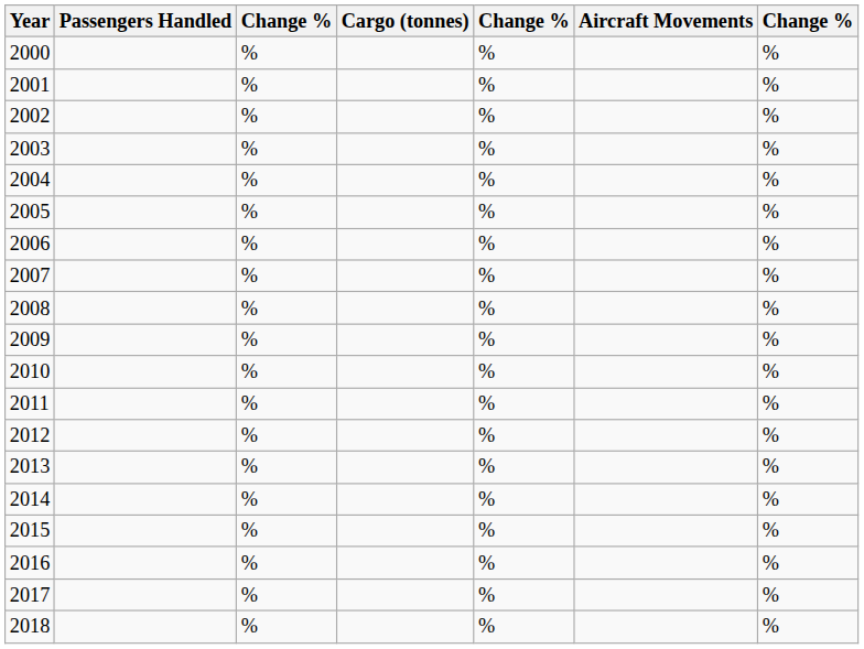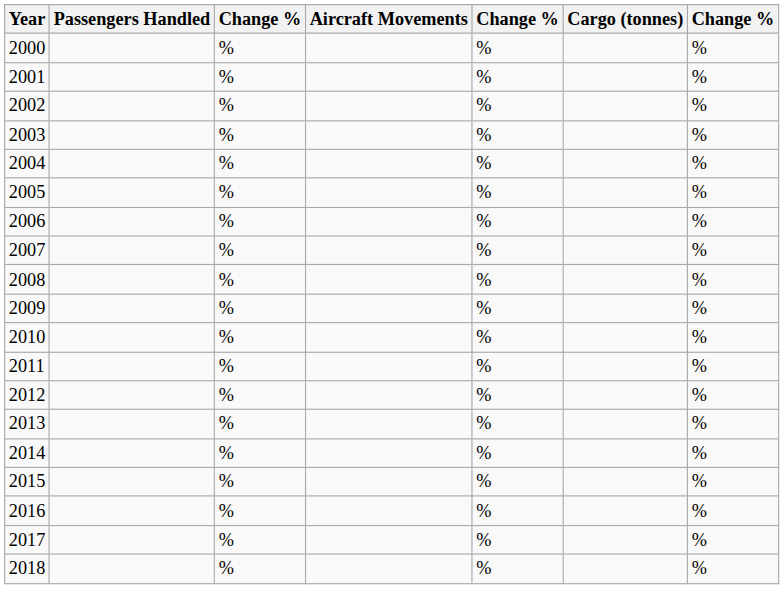 <table class="wikitable sortable">
 <tr style="background:lightgrey;">
 <th>Year</th>
 <th>Passengers Handled</th>
 <th>Change %</th>
+<th>Aircraft Movements</th>
+<th>Change %</th>
 <th>Cargo (tonnes)</th>
-<th>Change %</th>
-<th>Aircraft Movements</th>
 <th>Change %</th>
 </tr>
 <tr>
 <td>2000</td>
 <td></td>
 <td> %</td>
 <td></td>
 <td> %</td>
 <td></td>
 <td> %</td>
 </tr>
 <tr>
 <td>2001</td>
 <td></td>
 <td> %</td>
 <td></td>
 <td> %</td>
 <td></td>
 <td> %</td>
 </tr>
 <tr>
 <td>2002</td>
 <td></td>
 <td> %</td>
 <td></td>
 <td> %</td>
 <td></td>
 <td> %</td>
 </tr>
 <tr>
 <td>2003</td>
 <td></td>
 <td> %</td>
 <td></td>
 <td> %</td>
 <td></td>
 <td> %</td>
 </tr>
 <tr>
 <td>2004</td>
 <td></td>
 <td> %</td>
 <td></td>
 <td> %</td>
 <td></td>
 <td> %</td>
 </tr>
 <tr>
 <td>2005</td>
 <td></td>
 <td> %</td>
 <td></td>
 <td> %</td>
 <td></td>
 <td> %</td>
 </tr>
 <tr>
 <td>2006</td>
 <td></td>
 <td> %</td>
 <td></td>
 <td> %</td>
 <td></td>
 <td> %</td>
 </tr>
 <tr>
 <td>2007</td>
 <td></td>
 <td> %</td>
 <td></td>
 <td> %</td>
 <td></td>
 <td> %</td>
 </tr>
 <tr>
 <td>2008</td>
 <td></td>
 <td> %</td>
 <td></td>
 <td> %</td>
 <td></td>
 <td> %</td>
 </tr>
 <tr>
 <td>2009</td>
 <td></td>
 <td> %</td>
 <td></td>
 <td> %</td>
 <td></td>
 <td> %</td>
 </tr>
 <tr>
 <td>2010</td>
 <td></td>
 <td> %</td>
 <td></td>
 <td> %</td>
 <td></td>
 <td> %</td>
 </tr>
 <tr>
 <td>2011</td>
 <td></td>
 <td> %</td>
 <td></td>
 <td> %</td>
 <td></td>
 <td> %</td>
 </tr>
 <tr>
 <td>2012</td>
 <td></td>
 <td> %</td>
 <td></td>
 <td> %</td>
 <td></td>
 <td> %</td>
 </tr>
 <tr>
 <td>2013</td>
 <td></td>
 <td> %</td>
 <td></td>
 <td> %</td>
 <td></td>
 <td> %</td>
 </tr>
 <tr>
 <td>2014</td>
 <td></td>
 <td> %</td>
 <td></td>
 <td> %</td>
 <td></td>
 <td> %</td>
 </tr>
 <tr>
 <td>2015</td>
 <td></td>
 <td> %</td>
 <td></td>
 <td> %</td>
 <td></td>
 <td> %</td>
 </tr>
 <tr>
 <td>2016</td>
 <td></td>
 <td> %</td>
 <td></td>
 <td> %</td>
 <td></td>
 <td> %</td>
 </tr>
 <tr>
 <td>2017</td>
 <td></td>
 <td> %</td>
 <td></td>
 <td> %</td>
 <td></td>
 <td> %</td>
 </tr>
 <tr>
 <td>2018</td>
 <td></td>
 <td> %</td>
 <td></td>
 <td> %</td>
 <td></td>
 <td> %</td>
 </tr>
 </table>
